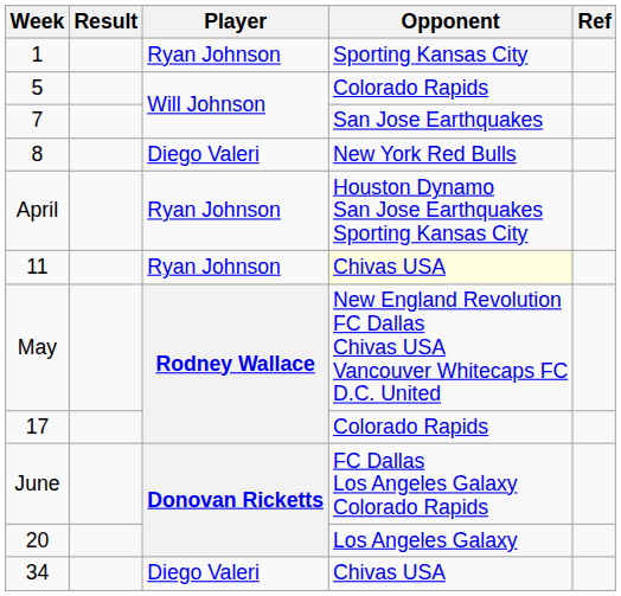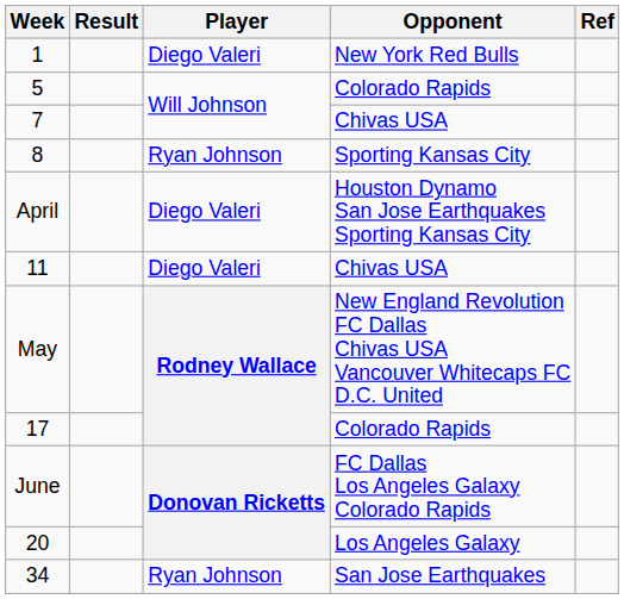 <table class=wikitable>
 <tr>
 <th>Week</th>
 <th>Result</th>
 <th>Player</th>
 <th>Opponent</th>
 <th>Ref</th>
 </tr>
 <tr>
 <td align=center>1</td>
 <td></td>
-<td> <a href='#'>Ryan Johnson</a></td>
-<td><a href='#'>Sporting Kansas City</a></td>
+<td> <a href='#'>Diego Valeri</a></td>
+<td><a href='#'>New York Red Bulls</a></td>
 <td></td>
 </tr>
 <tr>
 <td align=center>5</td>
 <td></td>
 <td rowspan=2> <a href='#'>Will Johnson</a></td>
 <td><a href='#'>Colorado Rapids</a></td>
 <td></td>
 </tr>
 <tr>
 <td align=center>7</td>
 <td></td>
-<td><a href='#'>San Jose Earthquakes</a></td>
+<td><a href='#'>Chivas USA</a></td>
 <td></td>
 </tr>
 <tr>
 <td align=center>8</td>
 <td></td>
-<td> <a href='#'>Diego Valeri</a></td>
-<td><a href='#'>New York Red Bulls</a></td>
+<td> <a href='#'>Ryan Johnson</a></td>
+<td><a href='#'>Sporting Kansas City</a></td>
 <td></td>
 </tr>
 <tr>
 <td align=center>April</td>
 <td></td>
-<td> <a href='#'>Ryan Johnson</a></td>
+<td> <a href='#'>Diego Valeri</a></td>
 <td><a href='#'>Houston Dynamo</a><br><a href='#'>San Jose Earthquakes</a><br><a href='#'>Sporting Kansas City</a></td>
 <td></td>
 </tr>
 <tr>
 <td align=center>11</td>
 <td></td>
-<td> <a href='#'>Ryan Johnson</a></td>
-<td style="background: lightyellow;"><a href='#'>Chivas USA</a></td>
+<td> <a href='#'>Diego Valeri</a></td>
+<td><a href='#'>Chivas USA</a></td>
 <td></td>
 </tr>
 <tr>
 <td align=center>May</td>
 <td></td>
 <th rowspan=2> <a href='#'>Rodney Wallace</a></th>
 <td><a href='#'>New England Revolution</a><br><a href='#'>FC Dallas</a><br><a href='#'>Chivas USA</a><br><a href='#'>Vancouver Whitecaps FC</a><br><a href='#'>D.C. United</a></td>
 <td></td>
 </tr>
 <tr>
 <td align=center>17</td>
 <td></td>
 <td><a href='#'>Colorado Rapids</a></td>
 <td></td>
 </tr>
 <tr>
 <td align=center>June</td>
 <td></td>
 <th rowspan=2> <a href='#'>Donovan Ricketts</a></th>
 <td><a href='#'>FC Dallas</a><br><a href='#'>Los Angeles Galaxy</a><br><a href='#'>Colorado Rapids</a><br></td>
 <td></td>
 </tr>
 <tr>
 <td align=center>20</td>
 <td></td>
 <td><a href='#'>Los Angeles Galaxy</a></td>
 <td></td>
 </tr>
 <tr>
 <td align=center>34</td>
 <td></td>
-<td> <a href='#'>Diego Valeri</a></td>
-<td><a href='#'>Chivas USA</a></td>
+<td> <a href='#'>Ryan Johnson</a></td>
+<td><a href='#'>San Jose Earthquakes</a></td>
 <td></td>
 </tr>
 </table>
